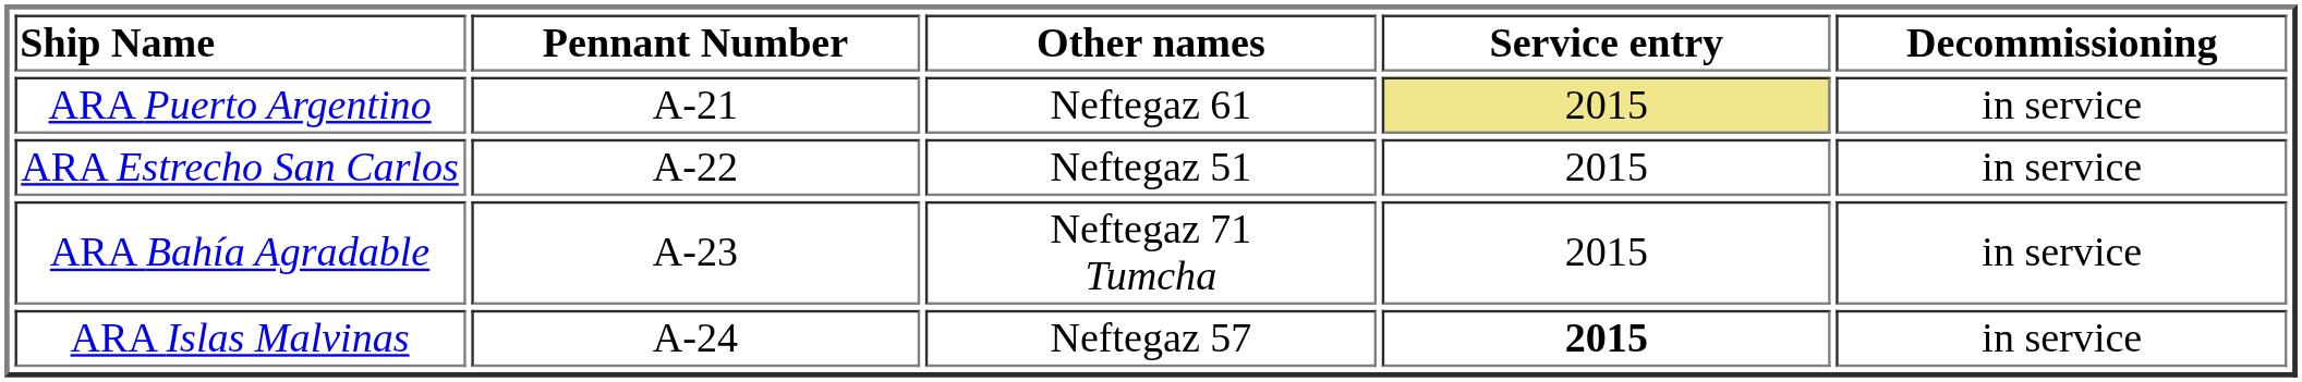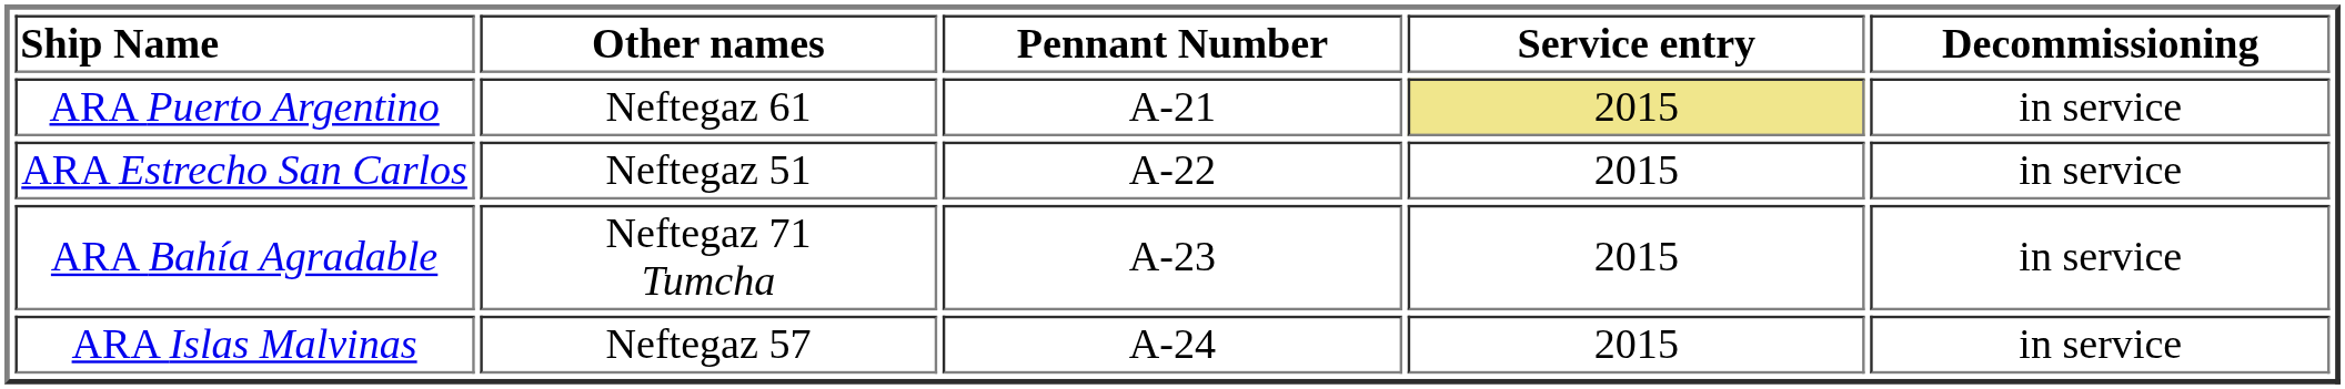 <table width="100%" border="2">
 <tr>
 <th width="16%" align="left">Ship Name</th>
+<th width="16%" align="center">Other names</th>
 <th width="16%" align="center">Pennant Number</th>
-<th width="16%" align="center">Other names</th>
 <th width="16%" align="center">Service entry</th>
 <th width="16%" align="center">Decommissioning</th>
 </tr>
 <tr>
 <td align="center"><a href='#'>ARA <em>Puerto Argentino</em></a></td>
+<td align="center">Neftegaz 61</td>
 <td align="center">A-21</td>
-<td align="center">Neftegaz 61</td>
 <td align="center" style="background: khaki;">2015</td>
 <td align="center">in service</td>
 </tr>
 <tr>
 <td align="center"><a href='#'>ARA <em>Estrecho San Carlos</em></a></td>
+<td align="center">Neftegaz 51</td>
 <td align="center">A-22</td>
-<td align="center">Neftegaz 51</td>
 <td align="center">2015</td>
 <td align="center">in service</td>
 </tr>
 <tr>
 <td align="center"><a href='#'>ARA <em>Bahía Agradable</em></a></td>
+<td align="center">Neftegaz 71<br><em>Tumcha</em></td>
 <td align="center">A-23</td>
-<td align="center">Neftegaz 71<br><em>Tumcha</em></td>
 <td align="center">2015</td>
 <td align="center">in service</td>
 </tr>
 <tr>
 <td align="center"><a href='#'>ARA <em>Islas Malvinas</em></a></td>
+<td align="center">Neftegaz 57</td>
 <td align="center">A-24</td>
-<td align="center">Neftegaz 57</td>
-<td align="center"><strong>2015</strong></td>
+<td align="center">2015</td>
 <td align="center">in service</td>
 </tr>
 </table>
